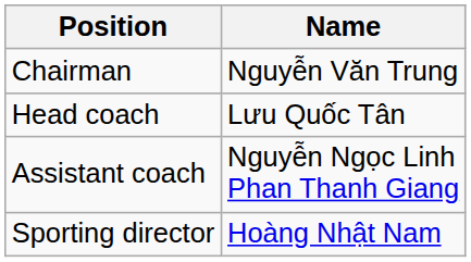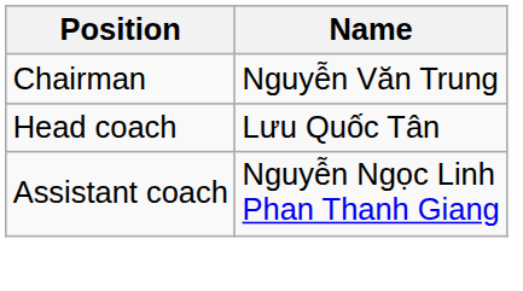 <table class="wikitable">
 <tr>
 <th>Position</th>
 <th>Name</th>
 </tr>
 <tr>
 <td>Chairman</td>
 <td> Nguyễn Văn Trung</td>
 </tr>
 <tr>
 <td>Head coach</td>
 <td> Lưu Quốc Tân</td>
 </tr>
 <tr>
 <td>Assistant coach</td>
 <td> Nguyễn Ngọc Linh<br> <a href='#'>Phan Thanh Giang</a></td>
 </tr>
-<tr>
-<td>Sporting director</td>
-<td> <a href='#'>Hoàng Nhật Nam</a></td>
-</tr>
 </table>
